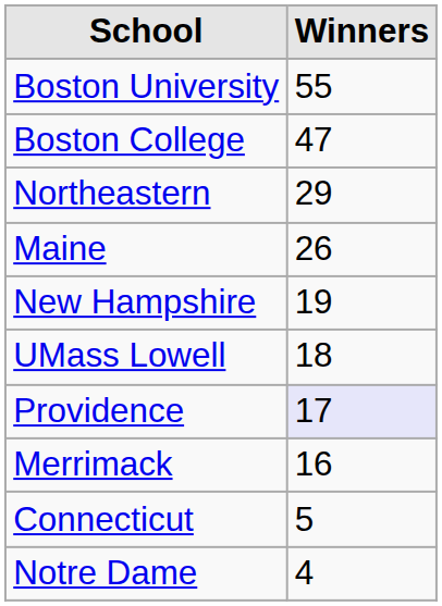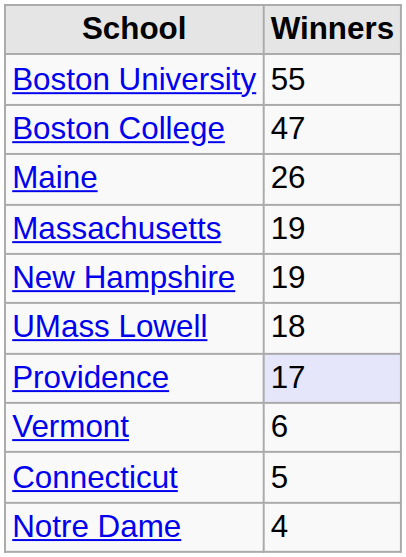 <table class="wikitable">
 <tr>
 <th style="background:#e5e5e5;">School</th>
 <th style="background:#e5e5e5;">Winners</th>
 </tr>
 <tr>
 <td><a href='#'>Boston University</a></td>
 <td>55</td>
 </tr>
 <tr>
 <td><a href='#'>Boston College</a></td>
 <td>47</td>
 </tr>
 <tr>
-<td><a href='#'>Northeastern</a></td>
-<td>29</td>
+<td><a href='#'>Maine</a></td>
+<td>26</td>
 </tr>
 <tr>
-<td><a href='#'>Maine</a></td>
-<td>26</td>
+<td><a href='#'>Massachusetts</a></td>
+<td>19</td>
 </tr>
 <tr>
 <td><a href='#'>New Hampshire</a></td>
 <td>19</td>
 </tr>
 <tr>
 <td><a href='#'>UMass Lowell</a></td>
 <td>18</td>
 </tr>
 <tr>
 <td><a href='#'>Providence</a></td>
 <td style="background: lavender;">17</td>
 </tr>
 <tr>
-<td><a href='#'>Merrimack</a></td>
-<td>16</td>
+<td><a href='#'>Vermont</a></td>
+<td>6</td>
 </tr>
 <tr>
 <td><a href='#'>Connecticut</a></td>
 <td>5</td>
 </tr>
 <tr>
 <td><a href='#'>Notre Dame</a></td>
 <td>4</td>
 </tr>
 </table>
